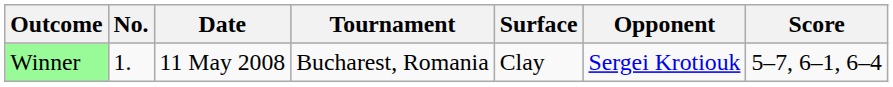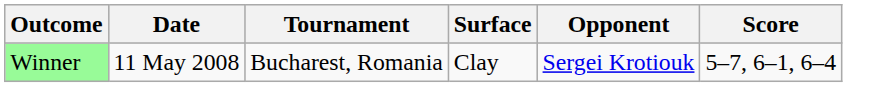 <table class="sortable wikitable" style="font-size:97%;">
 <tr>
 <th>Outcome</th>
-<th>No.</th>
 <th>Date</th>
 <th>Tournament</th>
 <th>Surface</th>
 <th>Opponent</th>
 <th>Score</th>
 </tr>
 <tr>
 <td bgcolor="98FB98">Winner</td>
-<td>1.</td>
 <td>11 May 2008</td>
 <td>Bucharest, Romania</td>
 <td>Clay</td>
 <td> <a href='#'>Sergei Krotiouk</a></td>
 <td>5–7, 6–1, 6–4</td>
 </tr>
 </table>
